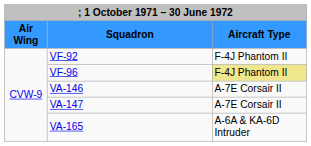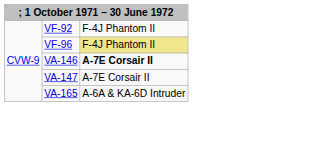 <table class="wikitable">
 <tr>
 <td colspan="3" bgcolor=silver align=center><strong>; 1 October 1971 – 30 June 1972</strong></td>
-</tr>
-<tr style="background: #3399ff;">
-<td scope="col" style="width:60px;"align=center><span><strong>Air Wing</strong></span></td>
-<td scope="col" style="width:250px;"align=center><span><strong>Squadron</strong></span></td>
-<td scope="col" style="width:140px;"align=center><span><strong>Aircraft Type</strong></span></td>
 </tr>
 <tr>
 <td rowspan=5 align=center><a href='#'>CVW-9</a></td>
 <td><a href='#'>VF-92</a></td>
 <td>F-4J Phantom II</td>
 </tr>
 <tr>
 <td><a href='#'>VF-96</a></td>
 <td style="background: khaki;">F-4J Phantom II</td>
 </tr>
 <tr>
 <td><a href='#'>VA-146</a></td>
-<td>A-7E Corsair II</td>
+<td><strong>A-7E Corsair II</strong></td>
 </tr>
 <tr>
 <td><a href='#'>VA-147</a></td>
 <td>A-7E Corsair II</td>
 </tr>
 <tr>
 <td><a href='#'>VA-165</a></td>
 <td>A-6A & KA-6D Intruder</td>
 </tr>
 </table>
